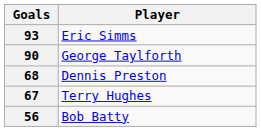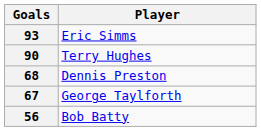 <table class="wikitable" style="text-align:left;">
 <tr>
 <th width=50>Goals</th>
 <th width=200>Player</th>
 </tr>
 <tr>
 <th>93</th>
 <td> <a href='#'>Eric Simms</a></td>
 </tr>
 <tr>
 <th>90</th>
-<td> <a href='#'>George Taylforth</a></td>
+<td> <a href='#'>Terry Hughes</a></td>
 </tr>
 <tr>
 <th>68</th>
 <td> <a href='#'>Dennis Preston</a></td>
 </tr>
 <tr>
 <th>67</th>
-<td> <a href='#'>Terry Hughes</a></td>
+<td> <a href='#'>George Taylforth</a></td>
 </tr>
 <tr>
 <th>56</th>
 <td> <a href='#'>Bob Batty</a></td>
 </tr>
 </table>
